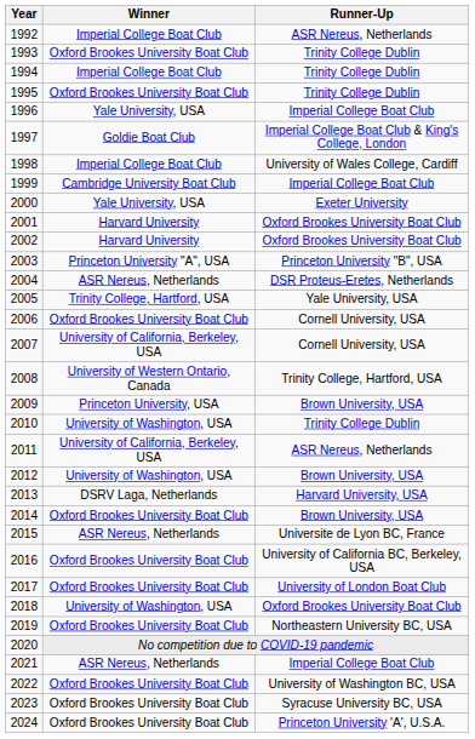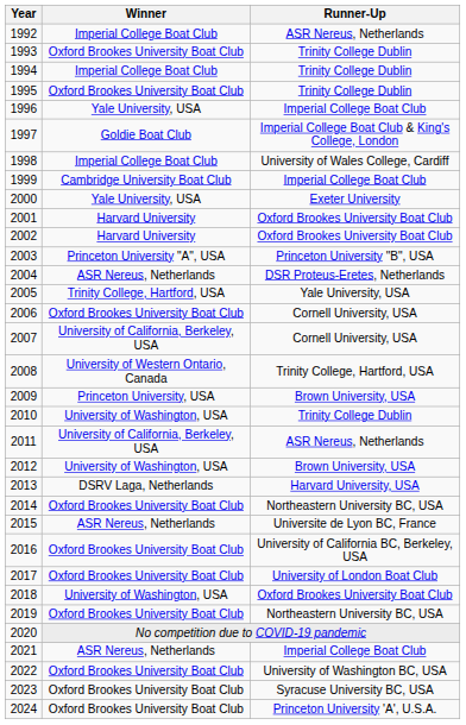 <table class="wikitable" style="text-align:center">
 <tr>
 <th width=50>Year</th>
 <th width=500>Winner</th>
 <th width=500>Runner-Up</th>
 </tr>
 <tr>
 <td>1992</td>
 <td><a href='#'>Imperial College Boat Club</a></td>
 <td><a href='#'>ASR Nereus</a>, Netherlands</td>
 </tr>
 <tr>
 <td>1993</td>
 <td><a href='#'>Oxford Brookes University Boat Club</a></td>
 <td><a href='#'>Trinity College Dublin</a></td>
 </tr>
 <tr>
 <td>1994</td>
 <td><a href='#'>Imperial College Boat Club</a></td>
 <td><a href='#'>Trinity College Dublin</a></td>
 </tr>
 <tr>
 <td>1995</td>
 <td><a href='#'>Oxford Brookes University Boat Club</a></td>
 <td><a href='#'>Trinity College Dublin</a></td>
 </tr>
 <tr>
 <td>1996</td>
 <td><a href='#'>Yale University</a>, USA</td>
 <td><a href='#'>Imperial College Boat Club</a></td>
 </tr>
 <tr>
 <td>1997</td>
 <td><a href='#'>Goldie Boat Club</a></td>
 <td><a href='#'>Imperial College Boat Club</a> & <a href='#'>King's College, London</a></td>
 </tr>
 <tr>
 <td>1998</td>
 <td><a href='#'>Imperial College Boat Club</a></td>
 <td>University of Wales College, Cardiff</td>
 </tr>
 <tr>
 <td>1999</td>
 <td><a href='#'>Cambridge University Boat Club</a></td>
 <td><a href='#'>Imperial College Boat Club</a></td>
 </tr>
 <tr>
 <td>2000</td>
 <td><a href='#'>Yale University</a>, USA</td>
 <td><a href='#'>Exeter University</a></td>
 </tr>
 <tr>
 <td>2001</td>
 <td><a href='#'>Harvard University</a></td>
 <td><a href='#'>Oxford Brookes University Boat Club</a></td>
 </tr>
 <tr>
 <td>2002</td>
 <td><a href='#'>Harvard University</a></td>
 <td><a href='#'>Oxford Brookes University Boat Club</a></td>
 </tr>
 <tr>
 <td>2003</td>
 <td><a href='#'>Princeton University</a> "A", USA</td>
 <td><a href='#'>Princeton University</a> "B", USA</td>
 </tr>
 <tr>
 <td>2004</td>
 <td><a href='#'>ASR Nereus</a>, Netherlands</td>
 <td><a href='#'>DSR Proteus-Eretes</a>, Netherlands</td>
 </tr>
 <tr>
 <td>2005</td>
 <td><a href='#'>Trinity College, Hartford</a>, USA</td>
 <td>Yale University, USA</td>
 </tr>
 <tr>
 <td>2006</td>
 <td><a href='#'>Oxford Brookes University Boat Club</a></td>
 <td>Cornell University, USA</td>
 </tr>
 <tr>
 <td>2007</td>
 <td><a href='#'>University of California, Berkeley</a>, USA</td>
 <td>Cornell University, USA</td>
 </tr>
 <tr>
 <td>2008</td>
 <td><a href='#'>University of Western Ontario</a>, Canada</td>
 <td>Trinity College, Hartford, USA</td>
 </tr>
 <tr>
 <td>2009</td>
 <td><a href='#'>Princeton University</a>, USA</td>
 <td><a href='#'>Brown University, USA</a></td>
 </tr>
 <tr>
 <td>2010</td>
 <td><a href='#'>University of Washington</a>, USA</td>
 <td><a href='#'>Trinity College Dublin</a></td>
 </tr>
 <tr>
 <td>2011</td>
 <td><a href='#'>University of California, Berkeley</a>, USA</td>
 <td><a href='#'>ASR Nereus</a>, Netherlands</td>
 </tr>
 <tr>
 <td>2012</td>
 <td><a href='#'>University of Washington</a>, USA</td>
 <td><a href='#'>Brown University, USA</a></td>
 </tr>
 <tr>
 <td>2013</td>
 <td>DSRV Laga, Netherlands</td>
 <td><a href='#'>Harvard University, USA</a></td>
 </tr>
 <tr>
 <td>2014</td>
 <td><a href='#'>Oxford Brookes University Boat Club</a></td>
-<td><a href='#'>Brown University, USA</a></td>
+<td>Northeastern University BC, USA</td>
 </tr>
 <tr>
 <td>2015</td>
 <td><a href='#'>ASR Nereus</a>, Netherlands</td>
 <td>Universite de Lyon BC, France</td>
 </tr>
 <tr>
 <td>2016</td>
 <td><a href='#'>Oxford Brookes University Boat Club</a></td>
 <td>University of California BC, Berkeley, USA</td>
 </tr>
 <tr>
 <td>2017</td>
 <td><a href='#'>Oxford Brookes University Boat Club</a></td>
 <td><a href='#'>University of London Boat Club</a></td>
 </tr>
 <tr>
 <td>2018</td>
 <td><a href='#'>University of Washington</a>, USA</td>
 <td><a href='#'>Oxford Brookes University Boat Club</a></td>
 </tr>
 <tr>
 <td>2019</td>
 <td><a href='#'>Oxford Brookes University Boat Club</a></td>
 <td>Northeastern University BC, USA</td>
 </tr>
 <tr>
 <td>2020</td>
 <td colspan=2 bgcolor="ececec"><em>No competition due to <a href='#'>COVID-19 pandemic</a></em></td>
 </tr>
 <tr>
 <td>2021</td>
 <td><a href='#'>ASR Nereus</a>, Netherlands</td>
 <td><a href='#'>Imperial College Boat Club</a></td>
 </tr>
 <tr>
 <td>2022</td>
 <td><a href='#'>Oxford Brookes University Boat Club</a></td>
 <td>University of Washington BC, USA</td>
 </tr>
 <tr>
 <td>2023</td>
 <td>Oxford Brookes University Boat Club</td>
 <td>Syracuse University BC, USA</td>
 </tr>
 <tr>
 <td>2024</td>
 <td>Oxford Brookes University Boat Club</td>
 <td><a href='#'>Princeton University</a> 'A', U.S.A.</td>
 </tr>
 </table>
